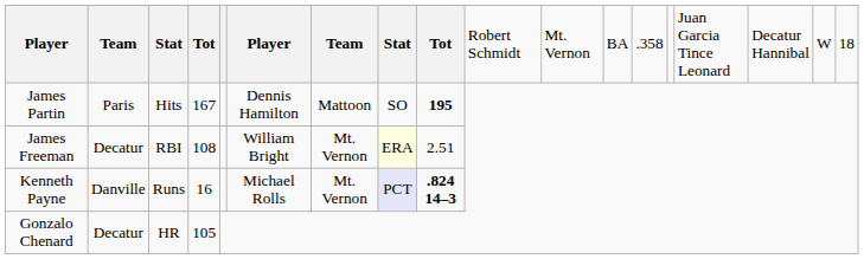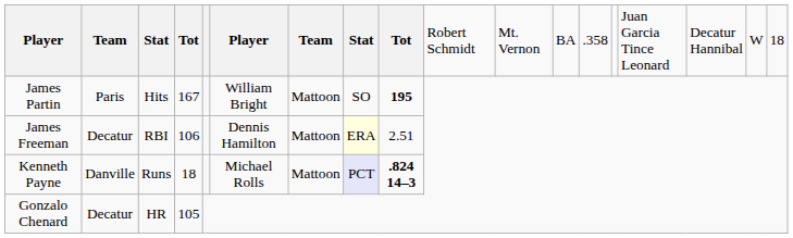 <table class="wikitable">
 <tr>
 <th>Player</th>
 <th>Team</th>
 <th>Stat</th>
 <th>Tot</th>
 <th></th>
 <th>Player</th>
 <th>Team</th>
 <th>Stat</th>
 <th>Tot</th>
 <td>Robert Schmidt</td>
 <td>Mt. Vernon</td>
 <td>BA</td>
 <td>.358</td>
 <td></td>
 <td>Juan Garcia <br> Tince Leonard</td>
 <td>Decatur<br>Hannibal</td>
 <td>W</td>
 <td>18</td>
 </tr>
 <tr align=center>
 <td>James Partin</td>
 <td>Paris</td>
 <td>Hits</td>
 <td>167</td>
 <td></td>
-<td>Dennis Hamilton</td>
+<td>William Bright</td>
 <td>Mattoon</td>
 <td>SO</td>
 <td><strong>195</strong></td>
 </tr>
 <tr align=center>
 <td>James Freeman</td>
 <td>Decatur</td>
 <td>RBI</td>
-<td>108</td>
+<td>106</td>
 <td></td>
-<td>William Bright</td>
-<td>Mt. Vernon</td>
+<td>Dennis Hamilton</td>
+<td>Mattoon</td>
 <td style="background: lightyellow;">ERA</td>
 <td>2.51</td>
 </tr>
 <tr align=center>
 <td>Kenneth Payne</td>
 <td>Danville</td>
 <td>Runs</td>
-<td>16</td>
+<td>18</td>
 <td></td>
 <td>Michael Rolls</td>
-<td>Mt. Vernon</td>
+<td>Mattoon</td>
 <td style="background: lavender;">PCT</td>
 <td><strong>.824 14–3</strong></td>
 </tr>
 <tr align=center>
 <td>Gonzalo Chenard</td>
 <td>Decatur</td>
 <td>HR</td>
 <td>105</td>
 </tr>
 </table>
